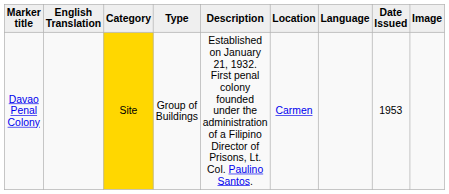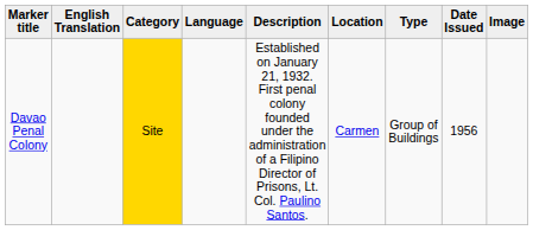 <table class="wikitable" style="width:90%; text-align:center;">
 <tr>
 <th style="width:20%; background:#efefef;">Marker title</th>
 <th style="width:20%; background:#efefef;">English Translation</th>
 <th style="width:10%; background:#efefef;">Category</th>
-<th style="width:10%; background:#efefef;">Type</th>
+<th style="width:10%; background:#efefef;">Language</th>
 <th style="width:20%; background:#efefef;">Description</th>
 <th style="width:20%; background:#efefef;">Location</th>
-<th style="width:10%; background:#efefef;">Language</th>
+<th style="width:10%; background:#efefef;">Type</th>
 <th style="width:10%; background:#efefef;">Date Issued</th>
 <th style="width:10%; background:#efefef;">Image</th>
 </tr>
 <tr>
 <td><a href='#'>Davao Penal Colony</a></td>
 <td></td>
 <td style="background: gold;">Site</td>
-<td>Group of Buildings</td>
+<td></td>
 <td>Established on January 21, 1932. First penal colony founded under the administration of a Filipino Director of Prisons, Lt. Col. <a href='#'>Paulino Santos</a>.</td>
 <td><a href='#'>Carmen</a></td>
-<td></td>
-<td>1953</td>
+<td>Group of Buildings</td>
+<td>1956</td>
 <td></td>
 </tr>
 </table>
